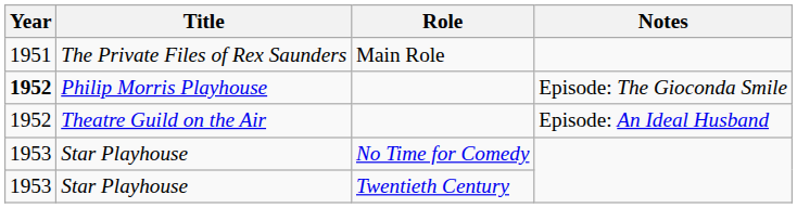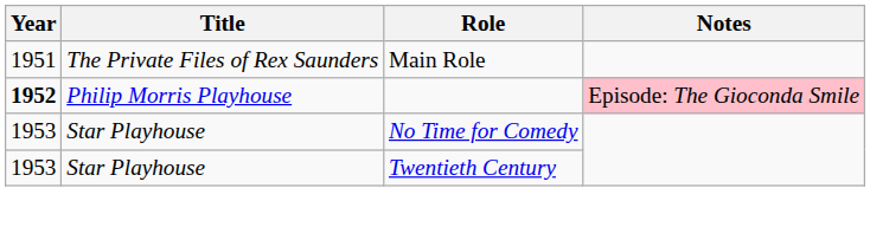 <table class="wikitable sortable">
 <tr>
 <th>Year</th>
 <th>Title</th>
 <th>Role</th>
 <th class="unsortable">Notes</th>
 </tr>
 <tr>
 <td>1951</td>
 <td><em>The Private Files of Rex Saunders</em></td>
 <td>Main Role</td>
 </tr>
 <tr>
 <td><strong>1952</strong></td>
 <td><em><a href='#'>Philip Morris Playhouse</a></em></td>
 <td></td>
-<td>Episode: <em>The Gioconda Smile</em></td>
-</tr>
-<tr>
-<td>1952</td>
-<td><em><a href='#'>Theatre Guild on the Air</a></em></td>
-<td></td>
-<td>Episode: <em><a href='#'>An Ideal Husband</a></em></td>
+<td style="background: pink;">Episode: <em>The Gioconda Smile</em></td>
 </tr>
 <tr>
 <td>1953</td>
 <td><em>Star Playhouse</em></td>
 <td><em><a href='#'>No Time for Comedy</a></em></td>
 </tr>
 <tr>
 <td>1953</td>
 <td><em>Star Playhouse</em></td>
 <td><em><a href='#'>Twentieth Century</a></em></td>
 </tr>
 </table>
